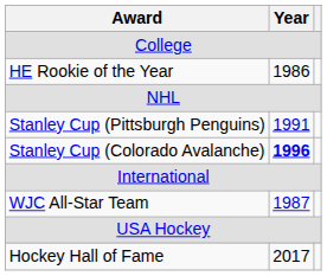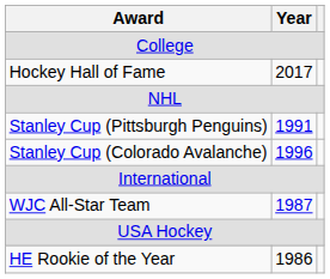 <table class="wikitable">
 <tr>
 <th>Award</th>
 <th>Year</th>
 <th></th>
 </tr>
 <tr ALIGN="center" bgcolor="#e0e0e0">
 <td colspan="3"><a href='#'>College</a></td>
 </tr>
 <tr>
-<td><a href='#'>HE</a> Rookie of the Year</td>
-<td>1986</td>
+<td>Hockey Hall of Fame</td>
+<td>2017</td>
 <td></td>
 </tr>
 <tr ALIGN="center" bgcolor="#e0e0e0">
 <td colspan="3"><a href='#'>NHL</a></td>
 </tr>
 <tr>
 <td><a href='#'>Stanley Cup</a> (Pittsburgh Penguins)</td>
 <td><a href='#'>1991</a></td>
 <td></td>
 </tr>
 <tr>
 <td><a href='#'>Stanley Cup</a> (Colorado Avalanche)</td>
-<td><strong><a href='#'>1996</a></strong></td>
+<td><a href='#'>1996</a></td>
 <td></td>
 </tr>
 <tr ALIGN="center" bgcolor="#e0e0e0">
 <td colspan="3"><a href='#'>International</a></td>
 </tr>
 <tr>
 <td><a href='#'>WJC</a> All-Star Team</td>
 <td><a href='#'>1987</a></td>
 <td></td>
 </tr>
 <tr ALIGN="center" bgcolor="#e0e0e0">
 <td colspan="3"><a href='#'>USA Hockey</a></td>
 </tr>
 <tr>
-<td>Hockey Hall of Fame</td>
-<td>2017</td>
+<td><a href='#'>HE</a> Rookie of the Year</td>
+<td>1986</td>
 <td></td>
 </tr>
 </table>
